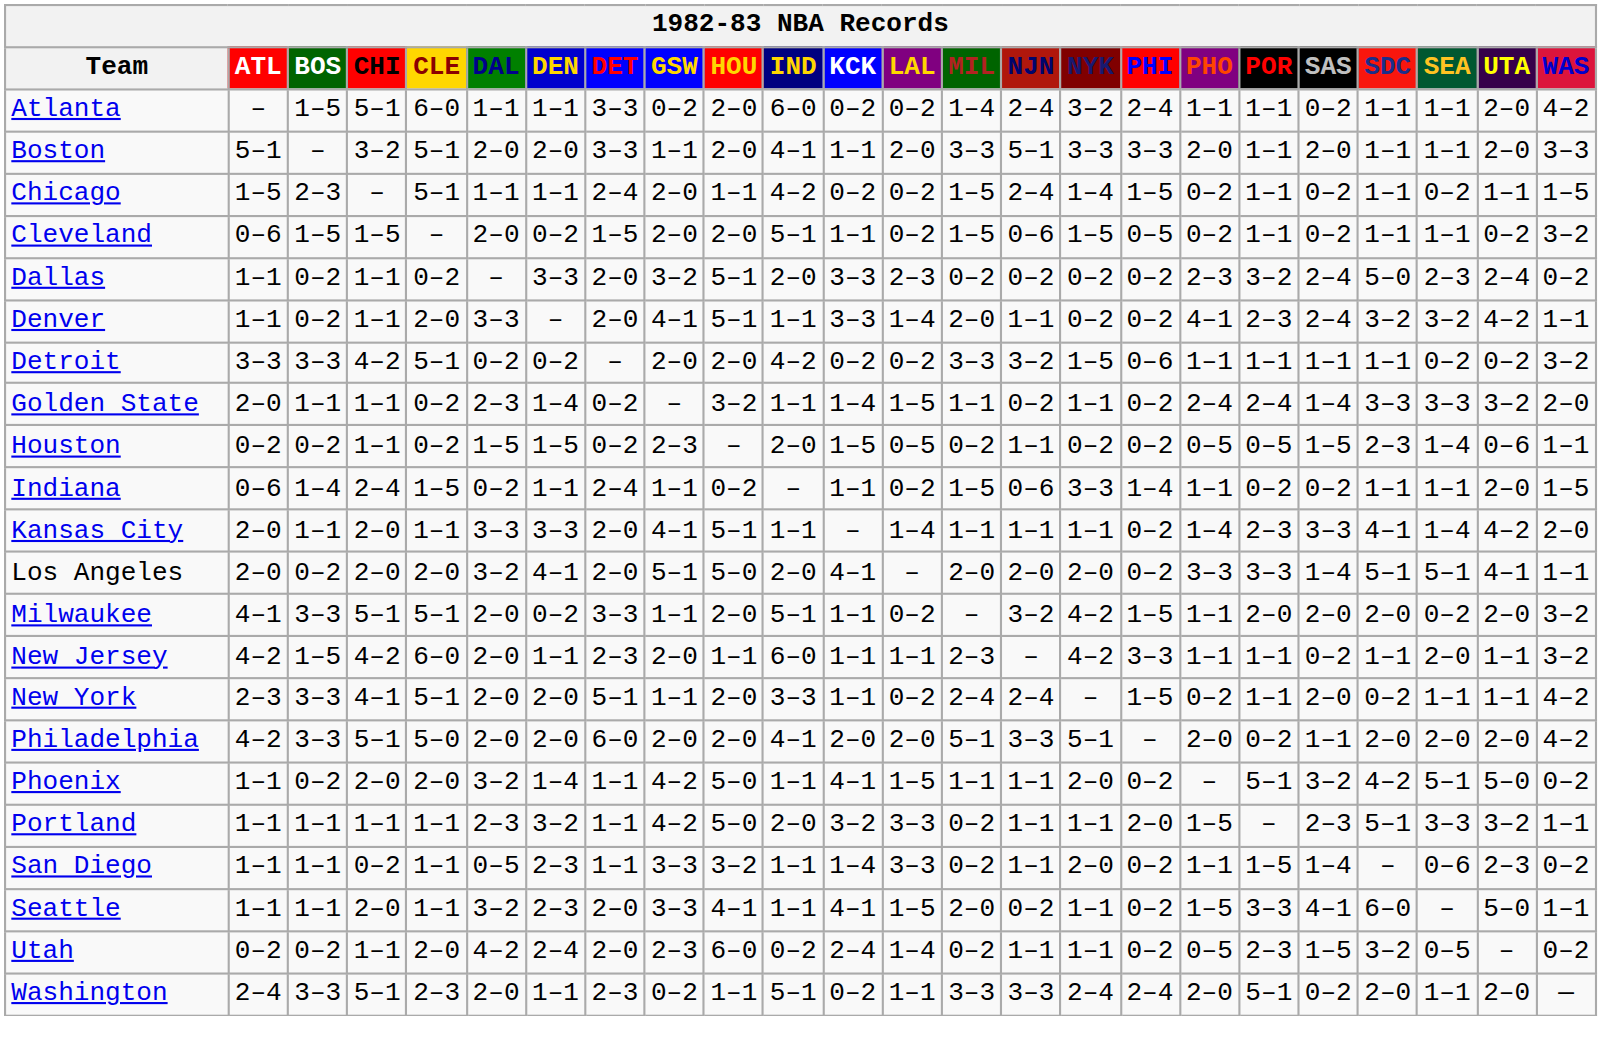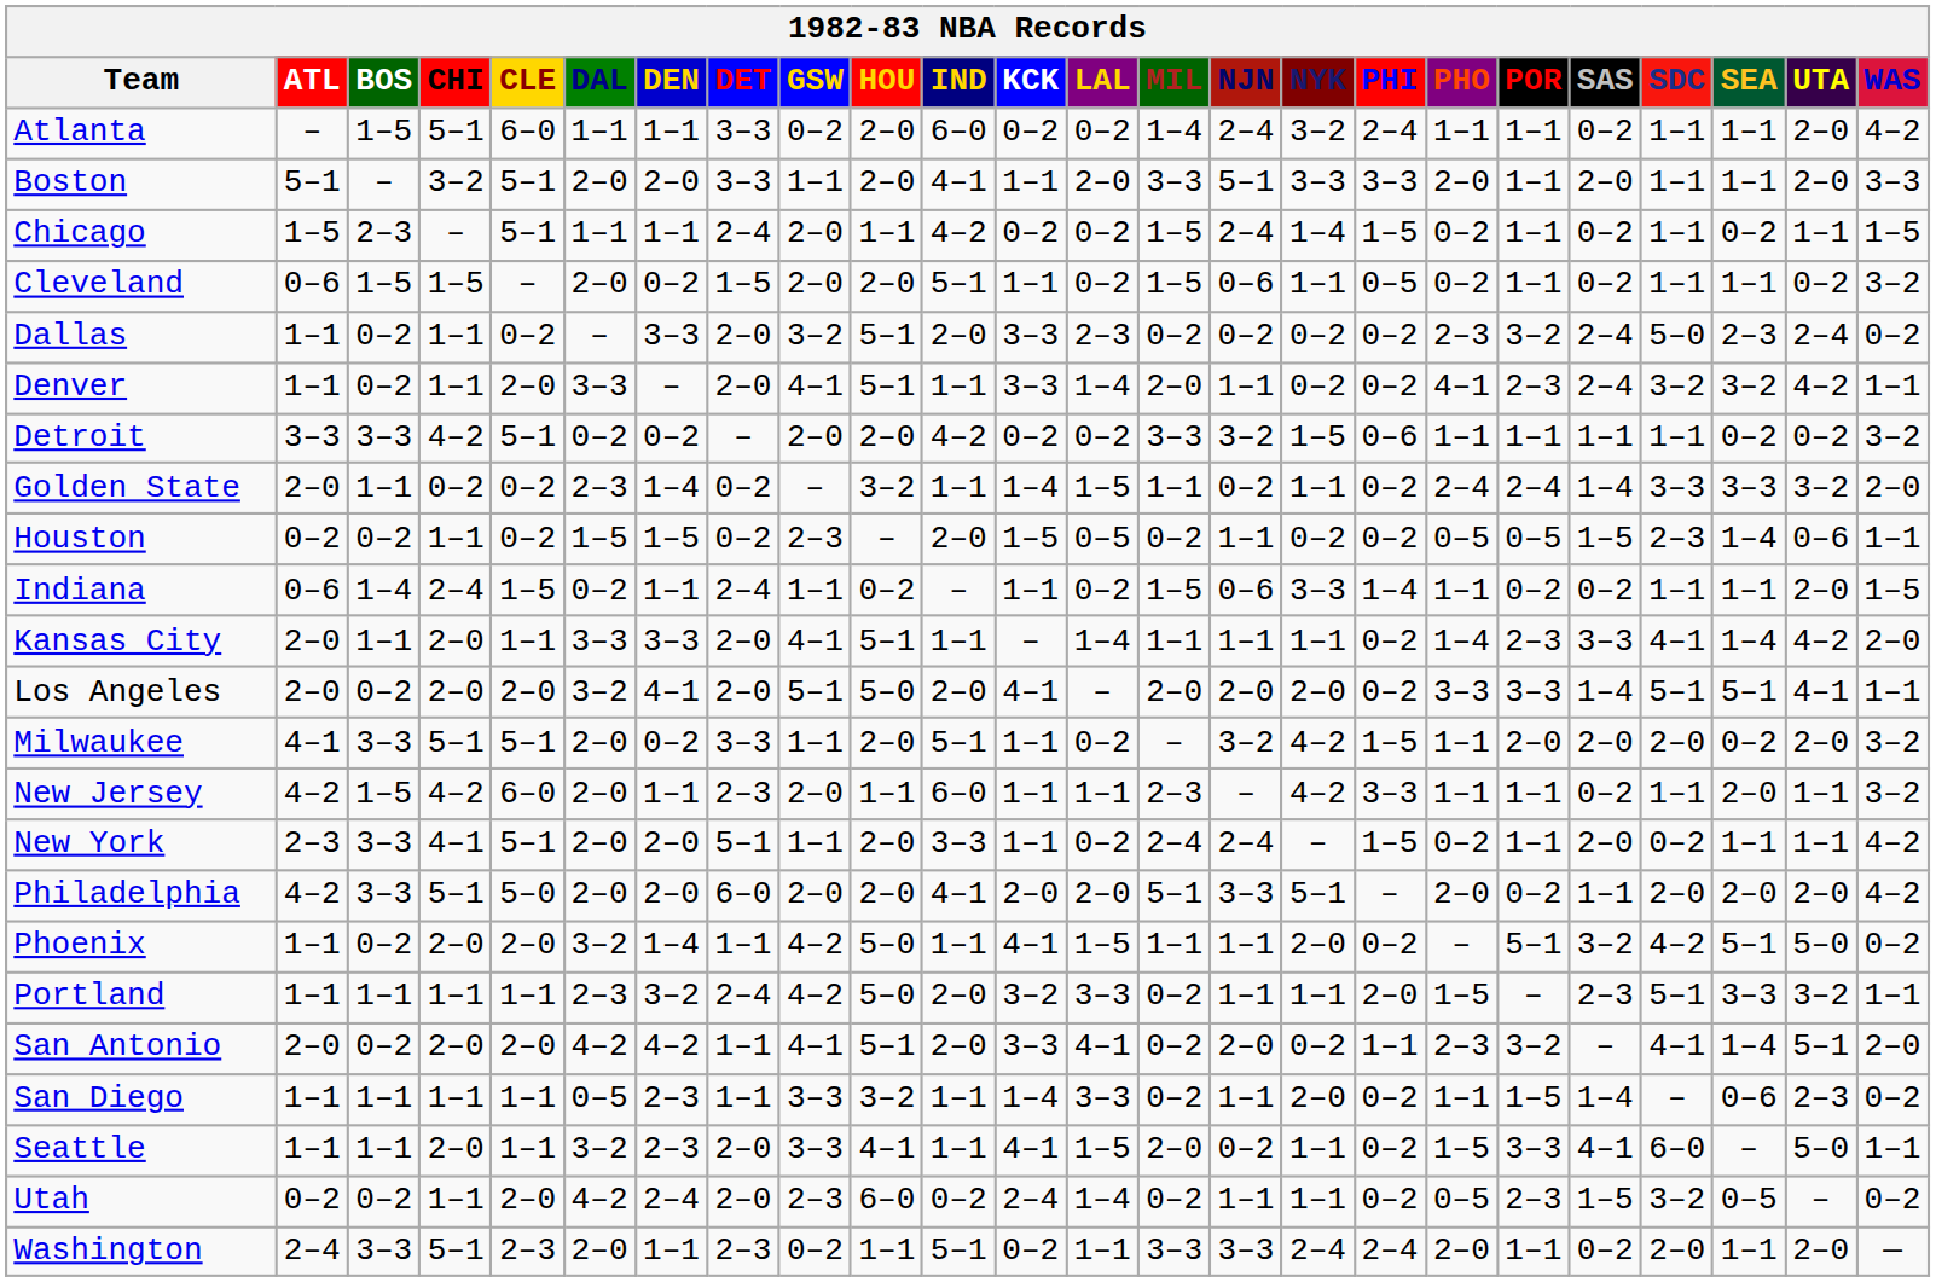 <table class="wikitable" style="font-size:95%; text-align:center;">
 <tr>
 <th colspan=24>1982-83 NBA Records</th>
 </tr>
 <tr>
 <th width=100>Team</th>
 <th style="background:#FF0000;color:#FFFFFF;width=35">ATL</th>
 <th style="background:#006400;color:#FFFFFF;width=35">BOS</th>
 <th style="background:#FF0000;color:#000000;width=35">CHI</th>
 <th style="background:#FFD700;color:#8B0000;width=35">CLE</th>
 <th style="background:#008000;color:#00008B;width=35">DAL</th>
 <th style="background:#0000CD;color:#FFD700;width=35">DEN</th>
 <th style="background:#0000FF;color:#FF0000;width=35">DET</th>
 <th style="background:#0000FF;color:#FFD700;width=35">GSW</th>
 <th style="background:#FF0000;color:#FFD700;width=35">HOU</th>
 <th style="background:#000080;color:#FFD700;width=35">IND</th>
 <th style="background:#0000FF;color:#FFFFFF;width=35">KCK</th>
 <th style="background:#800080;color:#FFD700;width=35">LAL</th>
 <th style="background:#006400;color:#B22222;width=35">MIL</th>
 <th style="background:#B0170C;color:#00056D;width=35">NJN</th>
 <th style="background:#800000;color:#191970;width=35">NYK</th>
 <th style="background:#FF0000;color:#0000FF;width=35">PHI</th>
 <th style="background:#800080;color:#FF4500;width=35">PHO</th>
 <th style="background:#000000;color:#FF0000;width=35">POR</th>
 <th style="background:#000000;color:#C0C0C0;width=35">SAS</th>
 <th style="background:#F9160D;color:#1A2E8B;width=35">SDC</th>
 <th style="background:#005831;color:#FFC322;width=35">SEA</th>
 <th style="background:#36004A;color:#FFFF00;width=35">UTA</th>
 <th style="background:#DC143C;color:#0000CD;width=35">WAS</th>
 </tr>
 <tr>
 <td style="text-align:left;"><a href='#'>Atlanta</a></td>
 <td>–</td>
 <td>1–5</td>
 <td>5–1</td>
 <td>6–0</td>
 <td>1–1</td>
 <td>1–1</td>
 <td>3–3</td>
 <td>0–2</td>
 <td>2–0</td>
 <td>6–0</td>
 <td>0–2</td>
 <td>0–2</td>
 <td>1–4</td>
 <td>2–4</td>
 <td>3–2</td>
 <td>2–4</td>
 <td>1–1</td>
 <td>1–1</td>
 <td>0–2</td>
 <td>1–1</td>
 <td>1–1</td>
 <td>2–0</td>
 <td>4–2</td>
 </tr>
 <tr>
 <td style="text-align:left;"><a href='#'>Boston</a></td>
 <td>5–1</td>
 <td>–</td>
 <td>3–2</td>
 <td>5–1</td>
 <td>2–0</td>
 <td>2–0</td>
 <td>3–3</td>
 <td>1–1</td>
 <td>2–0</td>
 <td>4–1</td>
 <td>1–1</td>
 <td>2–0</td>
 <td>3–3</td>
 <td>5–1</td>
 <td>3–3</td>
 <td>3–3</td>
 <td>2–0</td>
 <td>1–1</td>
 <td>2–0</td>
 <td>1–1</td>
 <td>1–1</td>
 <td>2–0</td>
 <td>3–3</td>
 </tr>
 <tr>
 <td style="text-align:left;"><a href='#'>Chicago</a></td>
 <td>1–5</td>
 <td>2–3</td>
 <td>–</td>
 <td>5–1</td>
 <td>1–1</td>
 <td>1–1</td>
 <td>2–4</td>
 <td>2–0</td>
 <td>1–1</td>
 <td>4–2</td>
 <td>0–2</td>
 <td>0–2</td>
 <td>1–5</td>
 <td>2–4</td>
 <td>1–4</td>
 <td>1–5</td>
 <td>0–2</td>
 <td>1–1</td>
 <td>0–2</td>
 <td>1–1</td>
 <td>0–2</td>
 <td>1–1</td>
 <td>1–5</td>
 </tr>
 <tr>
 <td style="text-align:left;"><a href='#'>Cleveland</a></td>
 <td>0–6</td>
 <td>1–5</td>
 <td>1–5</td>
 <td>–</td>
 <td>2–0</td>
 <td>0–2</td>
 <td>1–5</td>
 <td>2–0</td>
 <td>2–0</td>
 <td>5–1</td>
 <td>1–1</td>
 <td>0–2</td>
 <td>1–5</td>
 <td>0–6</td>
-<td>1–5</td>
+<td>1–1</td>
 <td>0–5</td>
 <td>0–2</td>
 <td>1–1</td>
 <td>0–2</td>
 <td>1–1</td>
 <td>1–1</td>
 <td>0–2</td>
 <td>3–2</td>
 </tr>
 <tr>
 <td style="text-align:left;"><a href='#'>Dallas</a></td>
 <td>1–1</td>
 <td>0–2</td>
 <td>1–1</td>
 <td>0–2</td>
 <td>–</td>
 <td>3–3</td>
 <td>2–0</td>
 <td>3–2</td>
 <td>5–1</td>
 <td>2–0</td>
 <td>3–3</td>
 <td>2–3</td>
 <td>0–2</td>
 <td>0–2</td>
 <td>0–2</td>
 <td>0–2</td>
 <td>2–3</td>
 <td>3–2</td>
 <td>2–4</td>
 <td>5–0</td>
 <td>2–3</td>
 <td>2–4</td>
 <td>0–2</td>
 </tr>
 <tr>
 <td style="text-align:left;"><a href='#'>Denver</a></td>
 <td>1–1</td>
 <td>0–2</td>
 <td>1–1</td>
 <td>2–0</td>
 <td>3–3</td>
 <td>–</td>
 <td>2–0</td>
 <td>4–1</td>
 <td>5–1</td>
 <td>1–1</td>
 <td>3–3</td>
 <td>1–4</td>
 <td>2–0</td>
 <td>1–1</td>
 <td>0–2</td>
 <td>0–2</td>
 <td>4–1</td>
 <td>2–3</td>
 <td>2–4</td>
 <td>3–2</td>
 <td>3–2</td>
 <td>4–2</td>
 <td>1–1</td>
 </tr>
 <tr>
 <td style="text-align:left;"><a href='#'>Detroit</a></td>
 <td>3–3</td>
 <td>3–3</td>
 <td>4–2</td>
 <td>5–1</td>
 <td>0–2</td>
 <td>0–2</td>
 <td>–</td>
 <td>2–0</td>
 <td>2–0</td>
 <td>4–2</td>
 <td>0–2</td>
 <td>0–2</td>
 <td>3–3</td>
 <td>3–2</td>
 <td>1–5</td>
 <td>0–6</td>
 <td>1–1</td>
 <td>1–1</td>
 <td>1–1</td>
 <td>1–1</td>
 <td>0–2</td>
 <td>0–2</td>
 <td>3–2</td>
 </tr>
 <tr>
 <td style="text-align:left;"><a href='#'>Golden State</a></td>
 <td>2–0</td>
 <td>1–1</td>
-<td>1–1</td>
+<td>0–2</td>
 <td>0–2</td>
 <td>2–3</td>
 <td>1–4</td>
 <td>0–2</td>
 <td>–</td>
 <td>3–2</td>
 <td>1–1</td>
 <td>1–4</td>
 <td>1–5</td>
 <td>1–1</td>
 <td>0–2</td>
 <td>1–1</td>
 <td>0–2</td>
 <td>2–4</td>
 <td>2–4</td>
 <td>1–4</td>
 <td>3–3</td>
 <td>3–3</td>
 <td>3–2</td>
 <td>2–0</td>
 </tr>
 <tr>
 <td style="text-align:left;"><a href='#'>Houston</a></td>
 <td>0–2</td>
 <td>0–2</td>
 <td>1–1</td>
 <td>0–2</td>
 <td>1–5</td>
 <td>1–5</td>
 <td>0–2</td>
 <td>2–3</td>
 <td>–</td>
 <td>2–0</td>
 <td>1–5</td>
 <td>0–5</td>
 <td>0–2</td>
 <td>1–1</td>
 <td>0–2</td>
 <td>0–2</td>
 <td>0–5</td>
 <td>0–5</td>
 <td>1–5</td>
 <td>2–3</td>
 <td>1–4</td>
 <td>0–6</td>
 <td>1–1</td>
 </tr>
 <tr>
 <td style="text-align:left;"><a href='#'>Indiana</a></td>
 <td>0–6</td>
 <td>1–4</td>
 <td>2–4</td>
 <td>1–5</td>
 <td>0–2</td>
 <td>1–1</td>
 <td>2–4</td>
 <td>1–1</td>
 <td>0–2</td>
 <td>–</td>
 <td>1–1</td>
 <td>0–2</td>
 <td>1–5</td>
 <td>0–6</td>
 <td>3–3</td>
 <td>1–4</td>
 <td>1–1</td>
 <td>0–2</td>
 <td>0–2</td>
 <td>1–1</td>
 <td>1–1</td>
 <td>2–0</td>
 <td>1–5</td>
 </tr>
 <tr>
 <td style="text-align:left;"><a href='#'>Kansas City</a></td>
 <td>2–0</td>
 <td>1–1</td>
 <td>2–0</td>
 <td>1–1</td>
 <td>3–3</td>
 <td>3–3</td>
 <td>2–0</td>
 <td>4–1</td>
 <td>5–1</td>
 <td>1–1</td>
 <td>–</td>
 <td>1–4</td>
 <td>1–1</td>
 <td>1–1</td>
 <td>1–1</td>
 <td>0–2</td>
 <td>1–4</td>
 <td>2–3</td>
 <td>3–3</td>
 <td>4–1</td>
 <td>1–4</td>
 <td>4–2</td>
 <td>2–0</td>
 </tr>
 <tr>
 <td style="text-align:left;">Los Angeles</td>
 <td>2–0</td>
 <td>0–2</td>
 <td>2–0</td>
 <td>2–0</td>
 <td>3–2</td>
 <td>4–1</td>
 <td>2–0</td>
 <td>5–1</td>
 <td>5–0</td>
 <td>2–0</td>
 <td>4–1</td>
 <td>–</td>
 <td>2–0</td>
 <td>2–0</td>
 <td>2–0</td>
 <td>0–2</td>
 <td>3–3</td>
 <td>3–3</td>
 <td>1–4</td>
 <td>5–1</td>
 <td>5–1</td>
 <td>4–1</td>
 <td>1–1</td>
 </tr>
 <tr>
 <td style="text-align:left;"><a href='#'>Milwaukee</a></td>
 <td>4–1</td>
 <td>3–3</td>
 <td>5–1</td>
 <td>5–1</td>
 <td>2–0</td>
 <td>0–2</td>
 <td>3–3</td>
 <td>1–1</td>
 <td>2–0</td>
 <td>5–1</td>
 <td>1–1</td>
 <td>0–2</td>
 <td>–</td>
 <td>3–2</td>
 <td>4–2</td>
 <td>1–5</td>
 <td>1–1</td>
 <td>2–0</td>
 <td>2–0</td>
 <td>2–0</td>
 <td>0–2</td>
 <td>2–0</td>
 <td>3–2</td>
 </tr>
 <tr>
 <td style="text-align:left;"><a href='#'>New Jersey</a></td>
 <td>4–2</td>
 <td>1–5</td>
 <td>4–2</td>
 <td>6–0</td>
 <td>2–0</td>
 <td>1–1</td>
 <td>2–3</td>
 <td>2–0</td>
 <td>1–1</td>
 <td>6–0</td>
 <td>1–1</td>
 <td>1–1</td>
 <td>2–3</td>
 <td>–</td>
 <td>4–2</td>
 <td>3–3</td>
 <td>1–1</td>
 <td>1–1</td>
 <td>0–2</td>
 <td>1–1</td>
 <td>2–0</td>
 <td>1–1</td>
 <td>3–2</td>
 </tr>
 <tr>
 <td style="text-align:left;"><a href='#'>New York</a></td>
 <td>2–3</td>
 <td>3–3</td>
 <td>4–1</td>
 <td>5–1</td>
 <td>2–0</td>
 <td>2–0</td>
 <td>5–1</td>
 <td>1–1</td>
 <td>2–0</td>
 <td>3–3</td>
 <td>1–1</td>
 <td>0–2</td>
 <td>2–4</td>
 <td>2–4</td>
 <td>–</td>
 <td>1–5</td>
 <td>0–2</td>
 <td>1–1</td>
 <td>2–0</td>
 <td>0–2</td>
 <td>1–1</td>
 <td>1–1</td>
 <td>4–2</td>
 </tr>
 <tr>
 <td style="text-align:left;"><a href='#'>Philadelphia</a></td>
 <td>4–2</td>
 <td>3–3</td>
 <td>5–1</td>
 <td>5–0</td>
 <td>2–0</td>
 <td>2–0</td>
 <td>6–0</td>
 <td>2–0</td>
 <td>2–0</td>
 <td>4–1</td>
 <td>2–0</td>
 <td>2–0</td>
 <td>5–1</td>
 <td>3–3</td>
 <td>5–1</td>
 <td>–</td>
 <td>2–0</td>
 <td>0–2</td>
 <td>1–1</td>
 <td>2–0</td>
 <td>2–0</td>
 <td>2–0</td>
 <td>4–2</td>
 </tr>
 <tr>
 <td style="text-align:left;"><a href='#'>Phoenix</a></td>
 <td>1–1</td>
 <td>0–2</td>
 <td>2–0</td>
 <td>2–0</td>
 <td>3–2</td>
 <td>1–4</td>
 <td>1–1</td>
 <td>4–2</td>
 <td>5–0</td>
 <td>1–1</td>
 <td>4–1</td>
 <td>1–5</td>
 <td>1–1</td>
 <td>1–1</td>
 <td>2–0</td>
 <td>0–2</td>
 <td>–</td>
 <td>5–1</td>
 <td>3–2</td>
 <td>4–2</td>
 <td>5–1</td>
 <td>5–0</td>
 <td>0–2</td>
 </tr>
 <tr>
 <td style="text-align:left;"><a href='#'>Portland</a></td>
 <td>1–1</td>
 <td>1–1</td>
 <td>1–1</td>
 <td>1–1</td>
 <td>2–3</td>
 <td>3–2</td>
-<td>1–1</td>
+<td>2–4</td>
 <td>4–2</td>
 <td>5–0</td>
 <td>2–0</td>
 <td>3–2</td>
 <td>3–3</td>
 <td>0–2</td>
 <td>1–1</td>
 <td>1–1</td>
 <td>2–0</td>
 <td>1–5</td>
 <td>–</td>
 <td>2–3</td>
 <td>5–1</td>
 <td>3–3</td>
 <td>3–2</td>
 <td>1–1</td>
 </tr>
 <tr>
+<td style="text-align:left;"><a href='#'>San Antonio</a></td>
+<td>2–0</td>
+<td>0–2</td>
+<td>2–0</td>
+<td>2–0</td>
+<td>4–2</td>
+<td>4–2</td>
+<td>1–1</td>
+<td>4–1</td>
+<td>5–1</td>
+<td>2–0</td>
+<td>3–3</td>
+<td>4–1</td>
+<td>0–2</td>
+<td>2–0</td>
+<td>0–2</td>
+<td>1–1</td>
+<td>2–3</td>
+<td>3–2</td>
+<td>–</td>
+<td>4–1</td>
+<td>1–4</td>
+<td>5–1</td>
+<td>2–0</td>
+</tr>
+<tr>
 <td style="text-align:left;"><a href='#'>San Diego</a></td>
 <td>1–1</td>
 <td>1–1</td>
-<td>0–2</td>
+<td>1–1</td>
 <td>1–1</td>
 <td>0–5</td>
 <td>2–3</td>
 <td>1–1</td>
 <td>3–3</td>
 <td>3–2</td>
 <td>1–1</td>
 <td>1–4</td>
 <td>3–3</td>
 <td>0–2</td>
 <td>1–1</td>
 <td>2–0</td>
 <td>0–2</td>
 <td>1–1</td>
 <td>1–5</td>
 <td>1–4</td>
 <td>–</td>
 <td>0–6</td>
 <td>2–3</td>
 <td>0–2</td>
 </tr>
 <tr>
 <td style="text-align:left;"><a href='#'>Seattle</a></td>
 <td>1–1</td>
 <td>1–1</td>
 <td>2–0</td>
 <td>1–1</td>
 <td>3–2</td>
 <td>2–3</td>
 <td>2–0</td>
 <td>3–3</td>
 <td>4–1</td>
 <td>1–1</td>
 <td>4–1</td>
 <td>1–5</td>
 <td>2–0</td>
 <td>0–2</td>
 <td>1–1</td>
 <td>0–2</td>
 <td>1–5</td>
 <td>3–3</td>
 <td>4–1</td>
 <td>6–0</td>
 <td>–</td>
 <td>5–0</td>
 <td>1–1</td>
 </tr>
 <tr>
 <td style="text-align:left;"><a href='#'>Utah</a></td>
 <td>0–2</td>
 <td>0–2</td>
 <td>1–1</td>
 <td>2–0</td>
 <td>4–2</td>
 <td>2–4</td>
 <td>2–0</td>
 <td>2–3</td>
 <td>6–0</td>
 <td>0–2</td>
 <td>2–4</td>
 <td>1–4</td>
 <td>0–2</td>
 <td>1–1</td>
 <td>1–1</td>
 <td>0–2</td>
 <td>0–5</td>
 <td>2–3</td>
 <td>1–5</td>
 <td>3–2</td>
 <td>0–5</td>
 <td>–</td>
 <td>0–2</td>
 </tr>
 <tr>
 <td style="text-align:left;"><a href='#'>Washington</a></td>
 <td>2–4</td>
 <td>3–3</td>
 <td>5–1</td>
 <td>2–3</td>
 <td>2–0</td>
 <td>1–1</td>
 <td>2–3</td>
 <td>0–2</td>
 <td>1–1</td>
 <td>5–1</td>
 <td>0–2</td>
 <td>1–1</td>
 <td>3–3</td>
 <td>3–3</td>
 <td>2–4</td>
 <td>2–4</td>
 <td>2–0</td>
-<td>5–1</td>
+<td>1–1</td>
 <td>0–2</td>
 <td>2–0</td>
 <td>1–1</td>
 <td>2–0</td>
 <td>—</td>
 </tr>
 </table>
